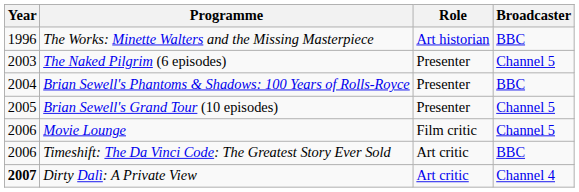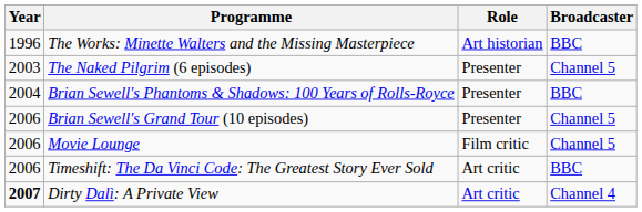 <table class=wikitable>
 <tr>
 <th>Year</th>
 <th>Programme</th>
 <th>Role</th>
 <th>Broadcaster</th>
 </tr>
 <tr>
 <td>1996</td>
 <td><em>The Works: <a href='#'>Minette Walters</a> and the Missing Masterpiece</em></td>
 <td><a href='#'>Art historian</a></td>
 <td><a href='#'>BBC</a></td>
 </tr>
 <tr>
 <td>2003</td>
 <td><em><a href='#'>The Naked Pilgrim</a></em> (6 episodes)</td>
 <td>Presenter</td>
 <td><a href='#'>Channel 5</a></td>
 </tr>
 <tr>
 <td>2004</td>
 <td><em><a href='#'>Brian Sewell's Phantoms & Shadows: 100 Years of Rolls-Royce</a></em></td>
 <td>Presenter</td>
 <td><a href='#'>BBC</a></td>
 </tr>
 <tr>
-<td>2005</td>
+<td>2006</td>
 <td><em><a href='#'>Brian Sewell's Grand Tour</a></em> (10 episodes)</td>
 <td>Presenter</td>
 <td><a href='#'>Channel 5</a></td>
 </tr>
 <tr>
 <td>2006</td>
 <td><em><a href='#'>Movie Lounge</a></em></td>
 <td>Film critic</td>
 <td><a href='#'>Channel 5</a></td>
 </tr>
 <tr>
 <td>2006</td>
 <td><em>Timeshift: <a href='#'>The Da Vinci Code</a>: The Greatest Story Ever Sold</em></td>
 <td>Art critic</td>
 <td><a href='#'>BBC</a></td>
 </tr>
 <tr>
 <td><strong>2007</strong></td>
 <td><em>Dirty <a href='#'>Dalì</a>: A Private View</em></td>
 <td><a href='#'>Art critic</a></td>
 <td><a href='#'>Channel 4</a></td>
 </tr>
 </table>
